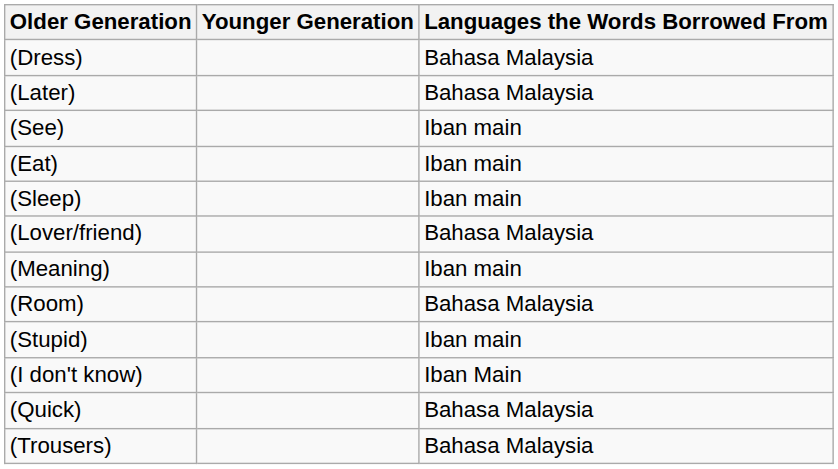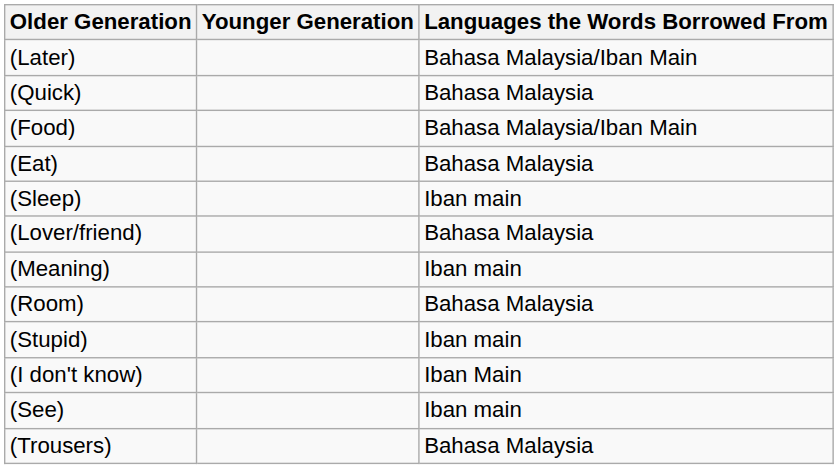 <table class="wikitable">
 <tr>
 <th>Older Generation</th>
 <th>Younger Generation</th>
 <th>Languages the Words Borrowed From</th>
 </tr>
 <tr>
-<td> (Dress)</td>
+<td> (Later)</td>
+<td></td>
+<td>Bahasa Malaysia/Iban Main</td>
+</tr>
+<tr>
+<td> (Quick)</td>
 <td></td>
 <td>Bahasa Malaysia</td>
 </tr>
 <tr>
-<td> (Later)</td>
+<td> (Food)</td>
 <td></td>
-<td>Bahasa Malaysia</td>
-</tr>
-<tr>
-<td> (See)</td>
-<td></td>
-<td>Iban main</td>
+<td>Bahasa Malaysia/Iban Main</td>
 </tr>
 <tr>
 <td> (Eat)</td>
 <td></td>
-<td>Iban main</td>
+<td>Bahasa Malaysia</td>
 </tr>
 <tr>
 <td> (Sleep)</td>
 <td></td>
 <td>Iban main</td>
 </tr>
 <tr>
 <td> (Lover/friend)</td>
 <td></td>
 <td>Bahasa Malaysia</td>
 </tr>
 <tr>
 <td> (Meaning)</td>
 <td></td>
 <td>Iban main</td>
 </tr>
 <tr>
 <td> (Room)</td>
 <td></td>
 <td>Bahasa Malaysia</td>
 </tr>
 <tr>
 <td> (Stupid)</td>
 <td></td>
 <td>Iban main</td>
 </tr>
 <tr>
 <td> (I don't know)</td>
 <td></td>
 <td>Iban Main</td>
 </tr>
 <tr>
-<td> (Quick)</td>
+<td> (See)</td>
 <td></td>
-<td>Bahasa Malaysia</td>
+<td>Iban main</td>
 </tr>
 <tr>
 <td> (Trousers)</td>
 <td></td>
 <td>Bahasa Malaysia</td>
 </tr>
 </table>
